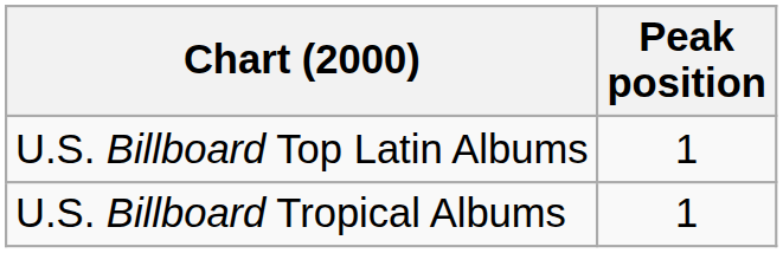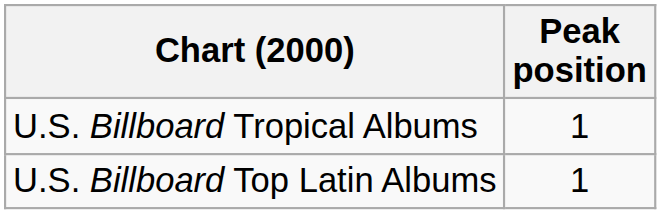 <table class="wikitable">
 <tr>
 <th align="center">Chart (2000)</th>
 <th align="center">Peak<br>position</th>
 </tr>
 <tr>
+<td align="left">U.S. <em>Billboard</em> Tropical Albums</td>
+<td style="text-align:center;">1</td>
+</tr>
+<tr>
 <td align="left">U.S. <em>Billboard</em> Top Latin Albums</td>
 <td style="text-align:center;">1</td>
 </tr>
-<tr>
-<td align="left">U.S. <em>Billboard</em> Tropical Albums</td>
-<td style="text-align:center;">1</td>
-</tr>
 </table>
